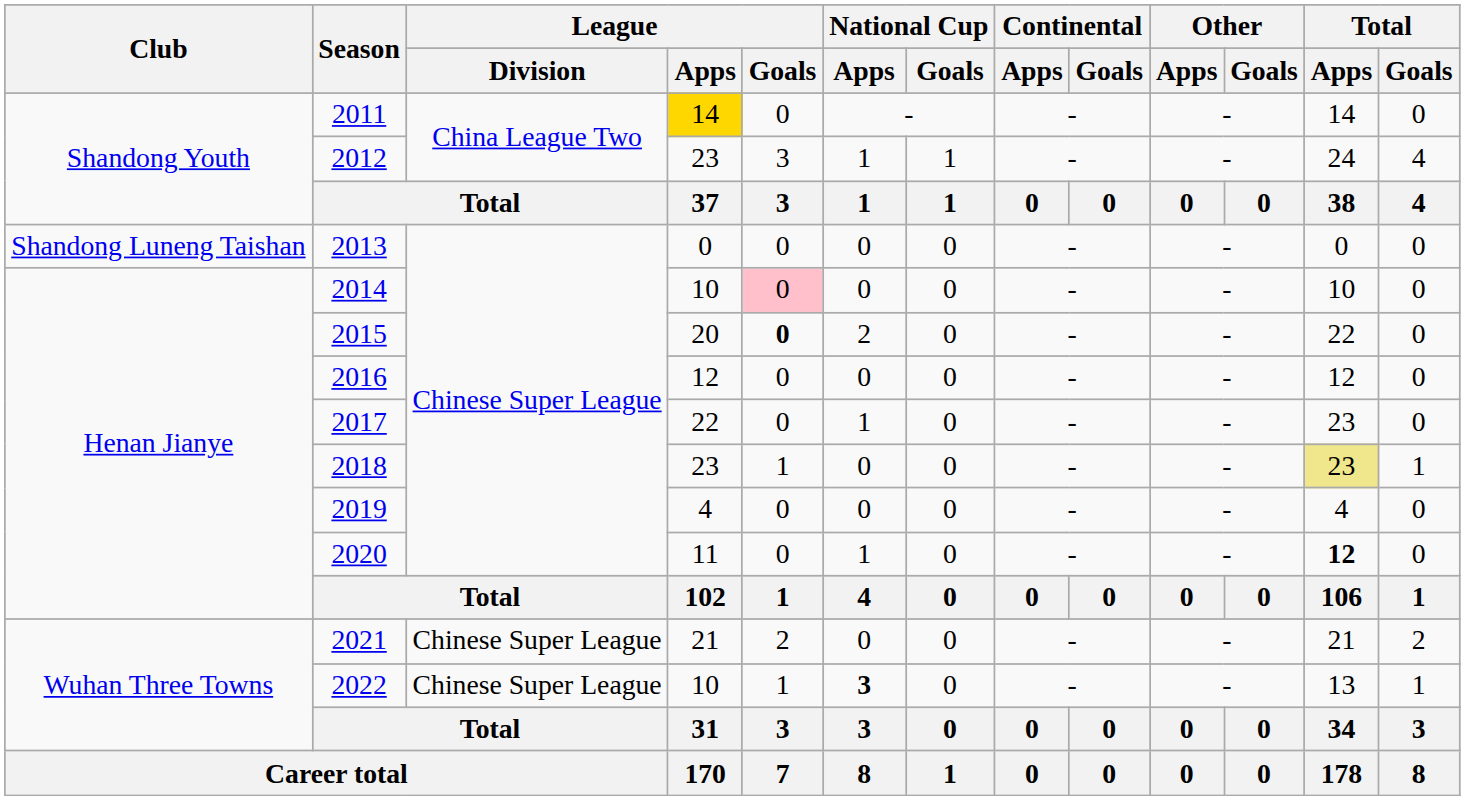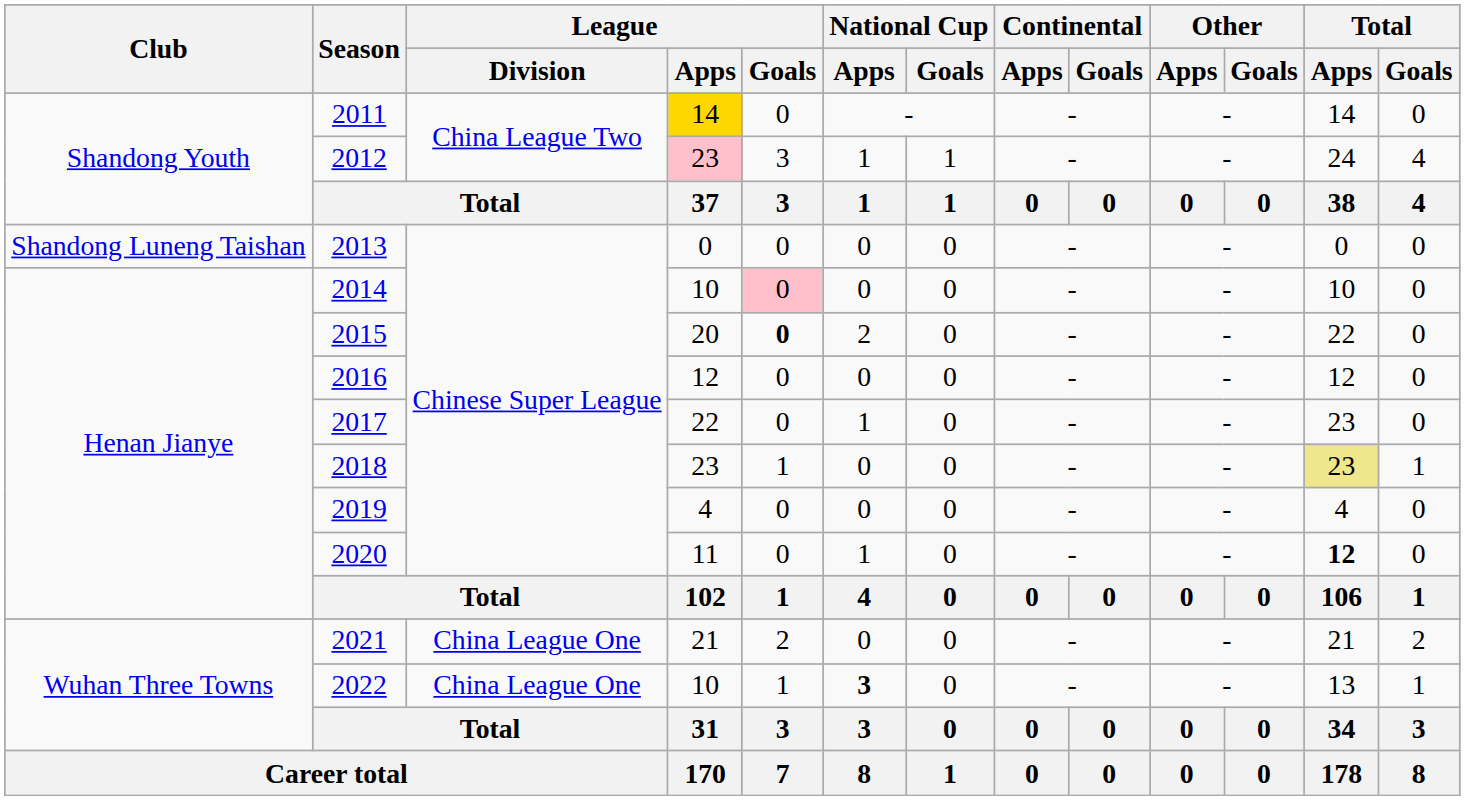 <table class="wikitable" style="text-align: center">
 <tr>
 <th rowspan="2">Club</th>
 <th rowspan="2">Season</th>
 <th colspan="3">League</th>
 <th colspan="2">National Cup</th>
 <th colspan="2">Continental</th>
 <th colspan="2">Other</th>
 <th colspan="2">Total</th>
 </tr>
 <tr>
 <th>Division</th>
 <th>Apps</th>
 <th>Goals</th>
 <th>Apps</th>
 <th>Goals</th>
 <th>Apps</th>
 <th>Goals</th>
 <th>Apps</th>
 <th>Goals</th>
 <th>Apps</th>
 <th>Goals</th>
 </tr>
 <tr>
 <td rowspan="3"><a href='#'>Shandong Youth</a></td>
 <td><a href='#'>2011</a></td>
 <td rowspan="2"><a href='#'>China League Two</a></td>
 <td style="background: gold;">14</td>
 <td>0</td>
 <td colspan="2">-</td>
 <td colspan="2">-</td>
 <td colspan="2">-</td>
 <td>14</td>
 <td>0</td>
 </tr>
 <tr>
 <td><a href='#'>2012</a></td>
-<td>23</td>
+<td style="background: pink;">23</td>
 <td>3</td>
 <td>1</td>
 <td>1</td>
 <td colspan="2">-</td>
 <td colspan="2">-</td>
 <td>24</td>
 <td>4</td>
 </tr>
 <tr>
 <th colspan="2"><strong>Total</strong></th>
 <th>37</th>
 <th>3</th>
 <th>1</th>
 <th>1</th>
 <th>0</th>
 <th>0</th>
 <th>0</th>
 <th>0</th>
 <th>38</th>
 <th>4</th>
 </tr>
 <tr>
 <td rowspan="1"><a href='#'>Shandong Luneng Taishan</a></td>
 <td><a href='#'>2013</a></td>
 <td rowspan=8><a href='#'>Chinese Super League</a></td>
 <td>0</td>
 <td>0</td>
 <td>0</td>
 <td>0</td>
 <td colspan="2">-</td>
 <td colspan="2">-</td>
 <td>0</td>
 <td>0</td>
 </tr>
 <tr>
 <td rowspan=8><a href='#'>Henan Jianye</a></td>
 <td><a href='#'>2014</a></td>
 <td>10</td>
 <td style="background: pink;">0</td>
 <td>0</td>
 <td>0</td>
 <td colspan="2">-</td>
 <td colspan="2">-</td>
 <td>10</td>
 <td>0</td>
 </tr>
 <tr>
 <td><a href='#'>2015</a></td>
 <td>20</td>
 <td><strong>0</strong></td>
 <td>2</td>
 <td>0</td>
 <td colspan="2">-</td>
 <td colspan="2">-</td>
 <td>22</td>
 <td>0</td>
 </tr>
 <tr>
 <td><a href='#'>2016</a></td>
 <td>12</td>
 <td>0</td>
 <td>0</td>
 <td>0</td>
 <td colspan="2">-</td>
 <td colspan="2">-</td>
 <td>12</td>
 <td>0</td>
 </tr>
 <tr>
 <td><a href='#'>2017</a></td>
 <td>22</td>
 <td>0</td>
 <td>1</td>
 <td>0</td>
 <td colspan="2">-</td>
 <td colspan="2">-</td>
 <td>23</td>
 <td>0</td>
 </tr>
 <tr>
 <td><a href='#'>2018</a></td>
 <td>23</td>
 <td>1</td>
 <td>0</td>
 <td>0</td>
 <td colspan="2">-</td>
 <td colspan="2">-</td>
 <td style="background: khaki;">23</td>
 <td>1</td>
 </tr>
 <tr>
 <td><a href='#'>2019</a></td>
 <td>4</td>
 <td>0</td>
 <td>0</td>
 <td>0</td>
 <td colspan="2">-</td>
 <td colspan="2">-</td>
 <td>4</td>
 <td>0</td>
 </tr>
 <tr>
 <td><a href='#'>2020</a></td>
 <td>11</td>
 <td>0</td>
 <td>1</td>
 <td>0</td>
 <td colspan="2">-</td>
 <td colspan="2">-</td>
 <td><strong>12</strong></td>
 <td>0</td>
 </tr>
 <tr>
 <th colspan="2"><strong>Total</strong></th>
 <th>102</th>
 <th>1</th>
 <th>4</th>
 <th>0</th>
 <th>0</th>
 <th>0</th>
 <th>0</th>
 <th>0</th>
 <th>106</th>
 <th>1</th>
 </tr>
 <tr>
 <td rowspan=3><a href='#'>Wuhan Three Towns</a></td>
 <td><a href='#'>2021</a></td>
-<td>Chinese Super League</td>
+<td><a href='#'>China League One</a></td>
 <td>21</td>
 <td>2</td>
 <td>0</td>
 <td>0</td>
 <td colspan="2">-</td>
 <td colspan="2">-</td>
 <td>21</td>
 <td>2</td>
 </tr>
 <tr>
 <td><a href='#'>2022</a></td>
-<td>Chinese Super League</td>
+<td><a href='#'>China League One</a></td>
 <td>10</td>
 <td>1</td>
 <td><strong>3</strong></td>
 <td>0</td>
 <td colspan="2">-</td>
 <td colspan="2">-</td>
 <td>13</td>
 <td>1</td>
 </tr>
 <tr>
 <th colspan="2"><strong>Total</strong></th>
 <th>31</th>
 <th>3</th>
 <th>3</th>
 <th>0</th>
 <th>0</th>
 <th>0</th>
 <th>0</th>
 <th>0</th>
 <th>34</th>
 <th>3</th>
 </tr>
 <tr>
 <th colspan=3>Career total</th>
 <th>170</th>
 <th>7</th>
 <th>8</th>
 <th>1</th>
 <th>0</th>
 <th>0</th>
 <th>0</th>
 <th>0</th>
 <th>178</th>
 <th>8</th>
 </tr>
 </table>
